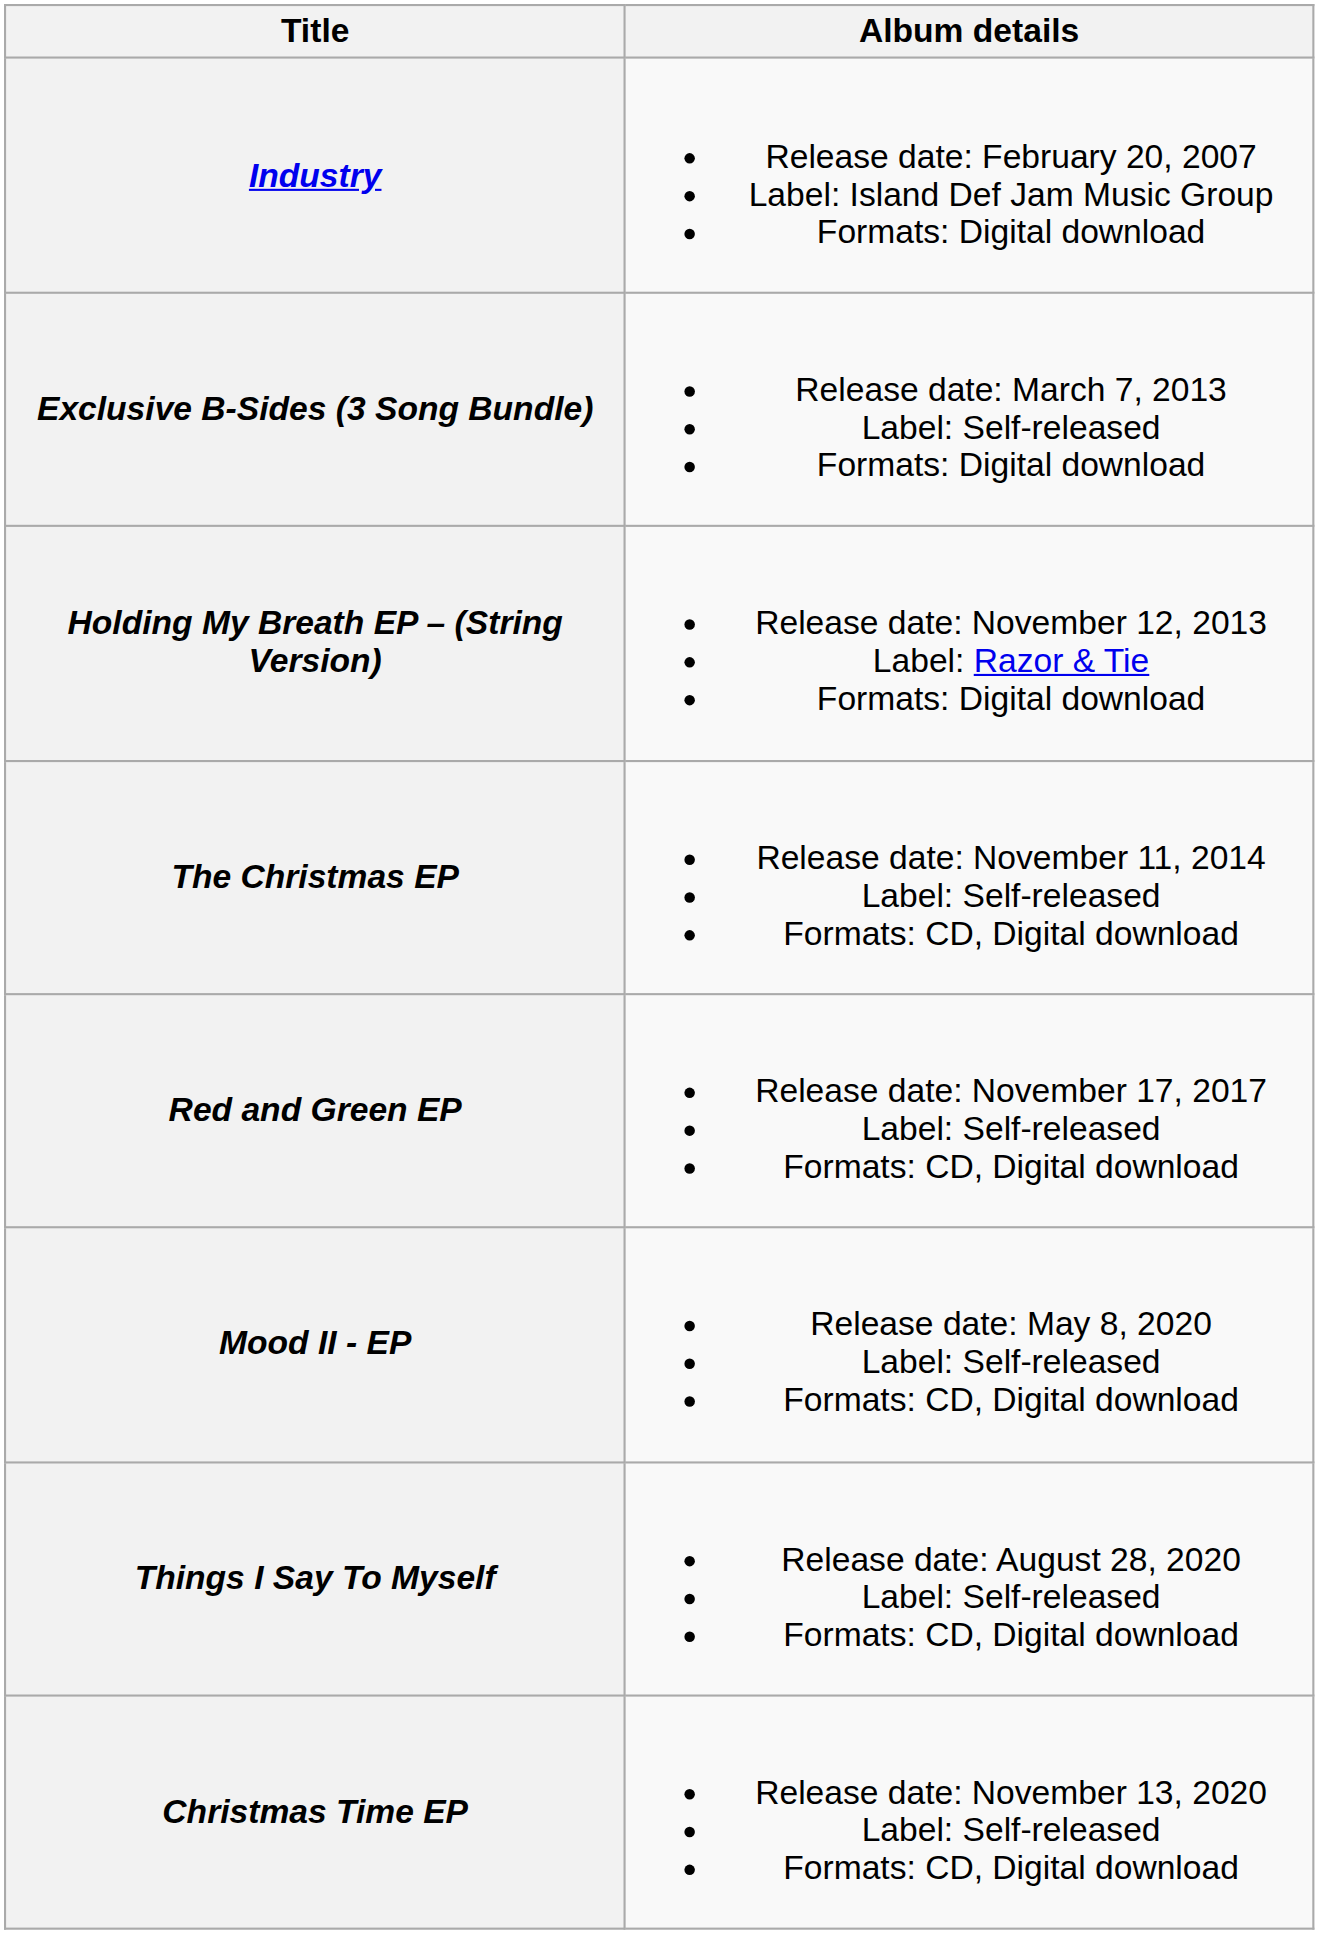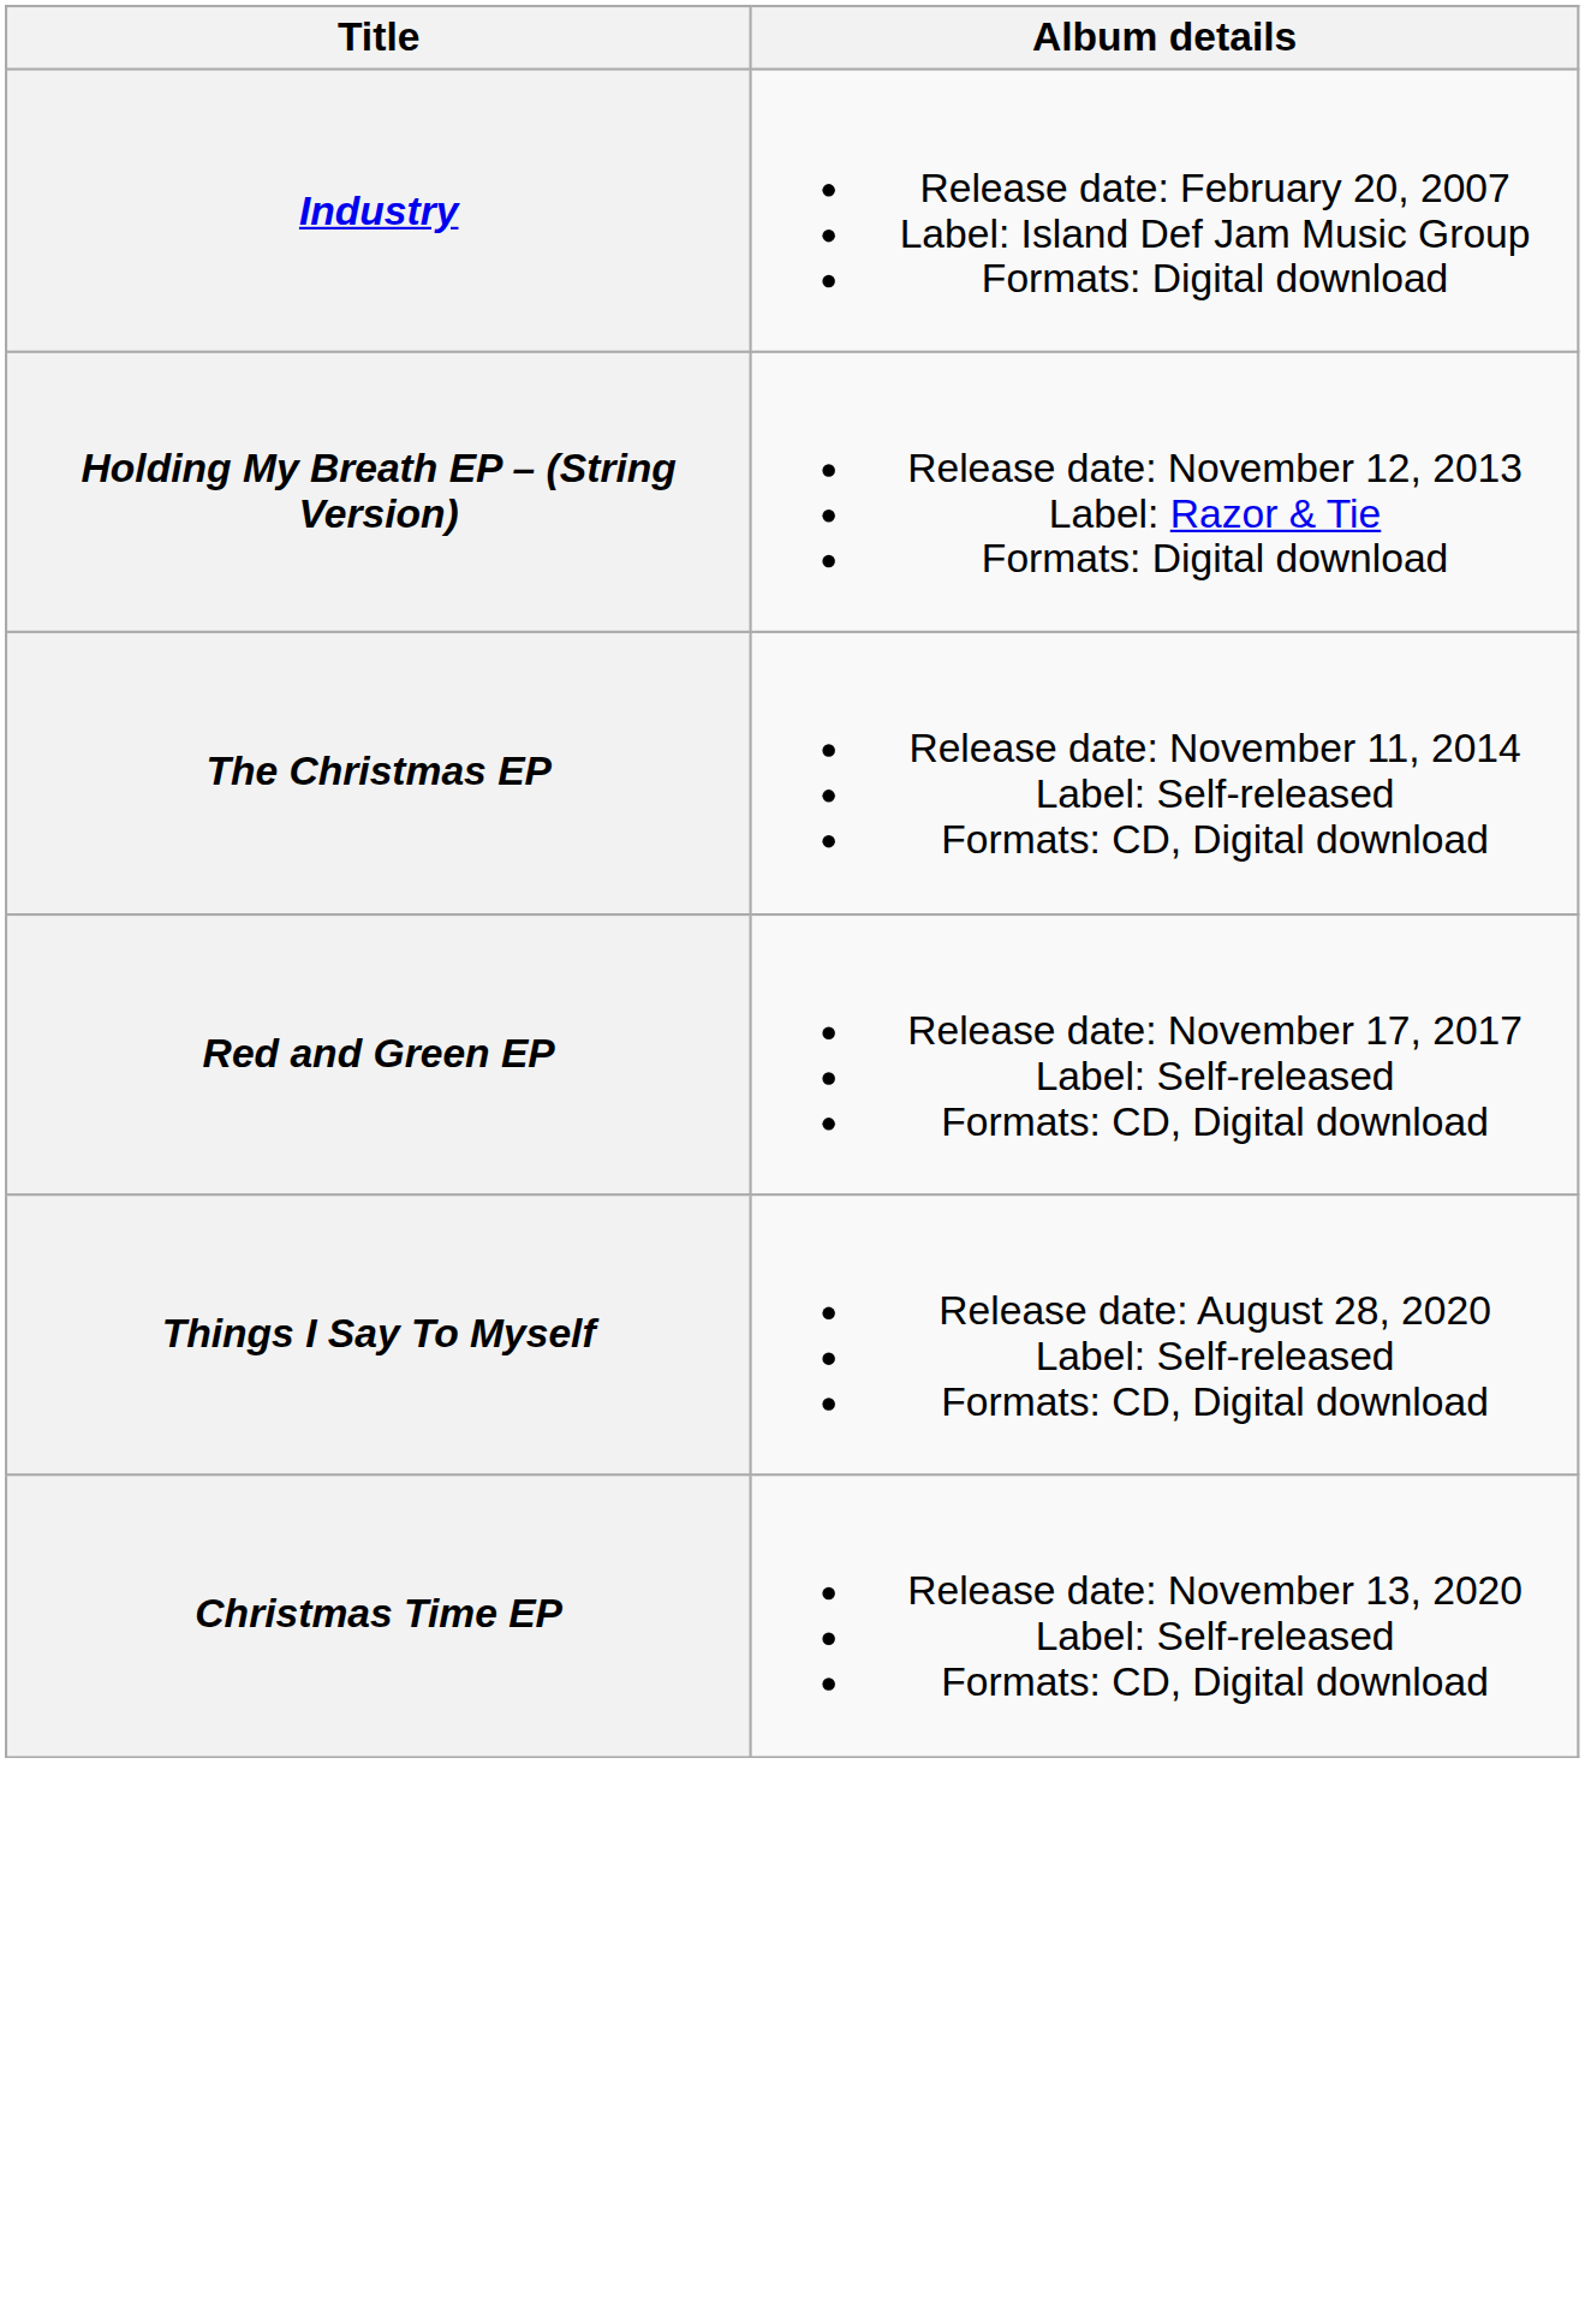 <table class="wikitable plainrowheaders" style="text-align:center;">
 <tr>
 <th style="width:18em;">Title</th>
 <th style="width:20em;">Album details</th>
 </tr>
 <tr>
 <th scope="row"><em><a href='#'>Industry</a></em></th>
 <td><br><ul><li>Release date: February 20, 2007</li><li>Label: Island Def Jam Music Group</li><li>Formats: Digital download</li></ul></td>
-</tr>
-<tr>
-<th scope="row"><em>Exclusive B-Sides (3 Song Bundle)</em></th>
-<td><br><ul><li>Release date: March 7, 2013</li><li>Label: Self-released</li><li>Formats: Digital download</li></ul></td>
 </tr>
 <tr>
 <th scope="row"><em>Holding My Breath EP – (String Version)</em></th>
 <td><br><ul><li>Release date: November 12, 2013</li><li>Label: <a href='#'>Razor & Tie</a></li><li>Formats: Digital download</li></ul></td>
 </tr>
 <tr>
 <th scope="row"><em>The Christmas EP</em></th>
 <td><br><ul><li>Release date: November 11, 2014</li><li>Label: Self-released</li><li>Formats: CD, Digital download</li></ul></td>
 </tr>
 <tr>
 <th scope="row"><em>Red and Green EP</em></th>
 <td><br><ul><li>Release date: November 17, 2017</li><li>Label: Self-released</li><li>Formats: CD, Digital download</li></ul></td>
 </tr>
 <tr>
-<th scope="row"><em>Mood II - EP</em></th>
-<td><br><ul><li>Release date: May 8, 2020</li><li>Label: Self-released</li><li>Formats: CD, Digital download</li></ul></td>
-</tr>
-<tr>
 <th scope="row"><em>Things I Say To Myself</em></th>
 <td><br><ul><li>Release date: August 28, 2020</li><li>Label: Self-released</li><li>Formats: CD, Digital download</li></ul></td>
 </tr>
 <tr>
 <th scope="row"><em>Christmas Time EP</em></th>
 <td><br><ul><li>Release date: November 13, 2020</li><li>Label: Self-released</li><li>Formats: CD, Digital download</li></ul></td>
 </tr>
 </table>
